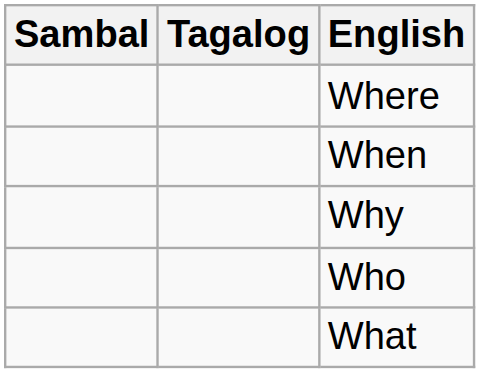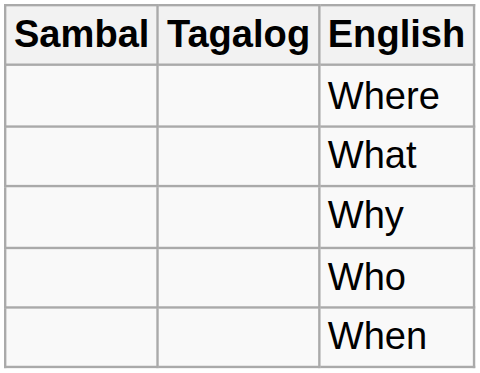 <table class="wikitable">
 <tr>
 <th>Sambal</th>
 <th>Tagalog</th>
 <th>English</th>
 </tr>
 <tr>
 <td></td>
 <td></td>
 <td>Where</td>
 </tr>
 <tr>
 <td></td>
 <td></td>
-<td>When</td>
+<td>What</td>
 </tr>
 <tr>
 <td></td>
 <td></td>
 <td>Why</td>
 </tr>
 <tr>
 <td></td>
 <td></td>
 <td>Who</td>
 </tr>
 <tr>
 <td></td>
 <td></td>
-<td>What</td>
+<td>When</td>
 </tr>
 </table>
